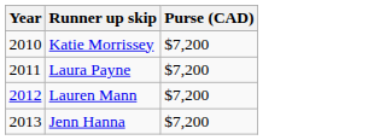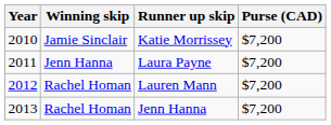 <table class="wikitable">
 <tr>
 <th>Year</th>
+<th>Winning skip</th>
 <th>Runner up skip</th>
 <th>Purse (CAD)</th>
 </tr>
 <tr>
 <td>2010</td>
+<td> <a href='#'>Jamie Sinclair</a></td>
 <td> <a href='#'>Katie Morrissey</a></td>
 <td>$7,200</td>
 </tr>
 <tr>
 <td>2011</td>
+<td> <a href='#'>Jenn Hanna</a></td>
 <td> <a href='#'>Laura Payne</a></td>
 <td>$7,200</td>
 </tr>
 <tr>
 <td><a href='#'>2012</a></td>
+<td> <a href='#'>Rachel Homan</a></td>
 <td> <a href='#'>Lauren Mann</a></td>
 <td>$7,200</td>
 </tr>
 <tr>
 <td>2013</td>
+<td> <a href='#'>Rachel Homan</a></td>
 <td> <a href='#'>Jenn Hanna</a></td>
 <td>$7,200</td>
 </tr>
 </table>
